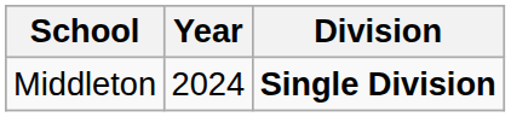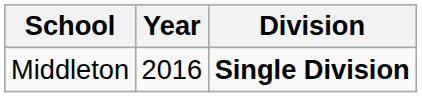 <table class="wikitable">
 <tr>
 <th>School</th>
 <th>Year</th>
 <th>Division</th>
 </tr>
 <tr>
 <td>Middleton</td>
-<td>2024</td>
+<td>2016</td>
 <td><strong>Single Division</strong></td>
 </tr>
 </table>
